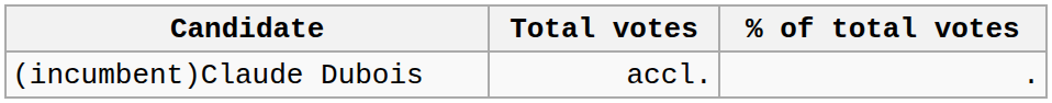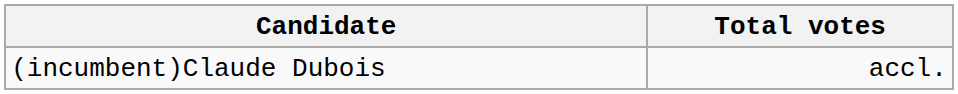 <table class="wikitable" width="475">
 <tr>
 <th align="left">Candidate</th>
 <th align="right">Total votes</th>
-<th align="right">% of total votes</th>
 </tr>
 <tr>
 <td align="left">(incumbent)Claude Dubois</td>
 <td align="right">accl.</td>
-<td align="right">.</td>
 </tr>
 </table>
